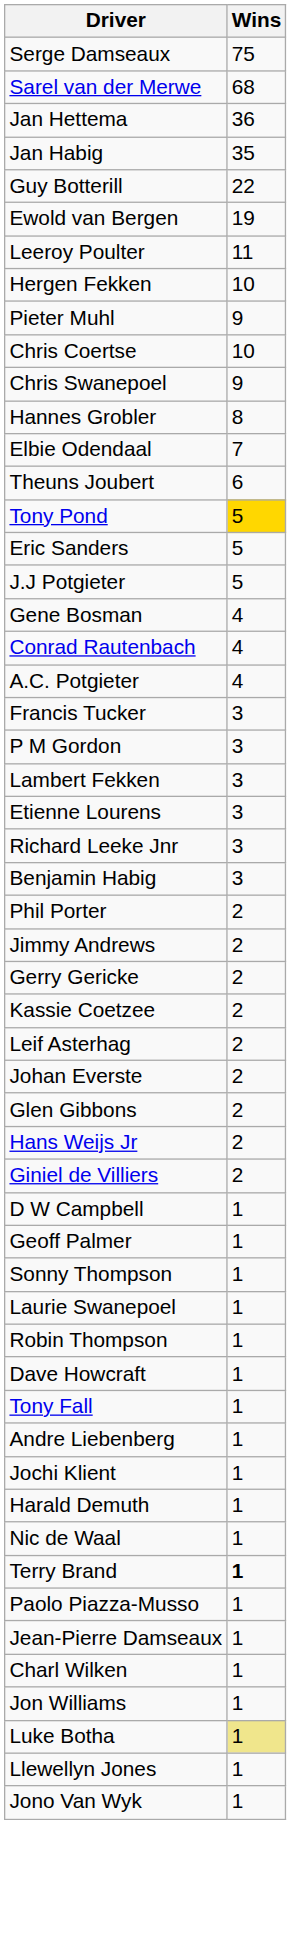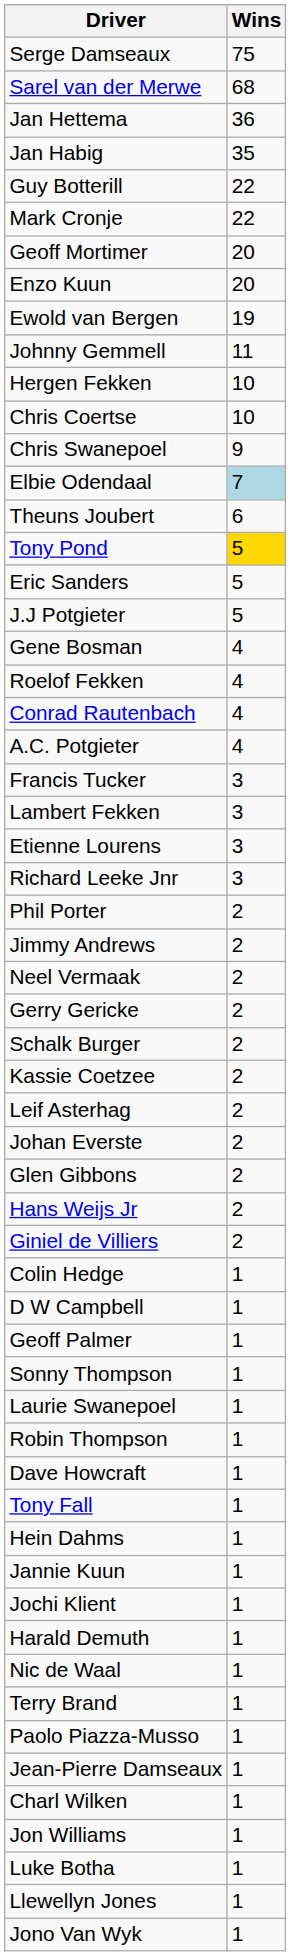 <table class="wikitable sortable">
 <tr>
 <th>Driver</th>
 <th>Wins</th>
 </tr>
 <tr>
 <td>Serge Damseaux</td>
 <td>75</td>
 </tr>
 <tr>
 <td><a href='#'>Sarel van der Merwe</a></td>
 <td>68</td>
 </tr>
 <tr>
 <td>Jan Hettema</td>
 <td>36</td>
 </tr>
 <tr>
 <td>Jan Habig</td>
 <td>35</td>
 </tr>
 <tr>
 <td>Guy Botterill</td>
 <td>22</td>
 </tr>
 <tr>
+<td>Mark Cronje</td>
+<td>22</td>
+</tr>
+<tr>
+<td>Geoff Mortimer</td>
+<td>20</td>
+</tr>
+<tr>
+<td>Enzo Kuun</td>
+<td>20</td>
+</tr>
+<tr>
 <td>Ewold van Bergen</td>
 <td>19</td>
 </tr>
 <tr>
-<td>Leeroy Poulter</td>
+<td>Johnny Gemmell</td>
 <td>11</td>
 </tr>
 <tr>
 <td>Hergen Fekken</td>
 <td>10</td>
-</tr>
-<tr>
-<td>Pieter Muhl</td>
-<td>9</td>
 </tr>
 <tr>
 <td>Chris Coertse</td>
 <td>10</td>
 </tr>
 <tr>
 <td>Chris Swanepoel</td>
 <td>9</td>
 </tr>
 <tr>
-<td>Hannes Grobler</td>
-<td>8</td>
-</tr>
-<tr>
 <td>Elbie Odendaal</td>
-<td>7</td>
+<td style="background: lightblue;">7</td>
 </tr>
 <tr>
 <td>Theuns Joubert</td>
 <td>6</td>
 </tr>
 <tr>
 <td><a href='#'>Tony Pond</a></td>
 <td style="background: gold;">5</td>
 </tr>
 <tr>
 <td>Eric Sanders</td>
 <td>5</td>
 </tr>
 <tr>
 <td>J.J Potgieter</td>
 <td>5</td>
 </tr>
 <tr>
 <td>Gene Bosman</td>
 <td>4</td>
 </tr>
 <tr>
+<td>Roelof Fekken</td>
+<td>4</td>
+</tr>
+<tr>
 <td><a href='#'>Conrad Rautenbach</a></td>
 <td>4</td>
 </tr>
 <tr>
 <td>A.C. Potgieter</td>
 <td>4</td>
 </tr>
 <tr>
 <td>Francis Tucker</td>
-<td>3</td>
-</tr>
-<tr>
-<td>P M Gordon</td>
 <td>3</td>
 </tr>
 <tr>
 <td>Lambert Fekken</td>
 <td>3</td>
 </tr>
 <tr>
 <td>Etienne Lourens</td>
 <td>3</td>
 </tr>
 <tr>
 <td>Richard Leeke Jnr</td>
 <td>3</td>
 </tr>
 <tr>
-<td>Benjamin Habig</td>
-<td>3</td>
-</tr>
-<tr>
 <td>Phil Porter</td>
 <td>2</td>
 </tr>
 <tr>
 <td>Jimmy Andrews</td>
 <td>2</td>
 </tr>
 <tr>
+<td>Neel Vermaak</td>
+<td>2</td>
+</tr>
+<tr>
 <td>Gerry Gericke</td>
+<td>2</td>
+</tr>
+<tr>
+<td>Schalk Burger</td>
 <td>2</td>
 </tr>
 <tr>
 <td>Kassie Coetzee</td>
 <td>2</td>
 </tr>
 <tr>
 <td>Leif Asterhag</td>
 <td>2</td>
 </tr>
 <tr>
 <td>Johan Everste</td>
 <td>2</td>
 </tr>
 <tr>
 <td>Glen Gibbons</td>
 <td>2</td>
 </tr>
 <tr>
 <td><a href='#'>Hans Weijs Jr</a></td>
 <td>2</td>
 </tr>
 <tr>
 <td><a href='#'>Giniel de Villiers</a></td>
 <td>2</td>
+</tr>
+<tr>
+<td>Colin Hedge</td>
+<td>1</td>
 </tr>
 <tr>
 <td>D W Campbell</td>
 <td>1</td>
 </tr>
 <tr>
 <td>Geoff Palmer</td>
 <td>1</td>
 </tr>
 <tr>
 <td>Sonny Thompson</td>
 <td>1</td>
 </tr>
 <tr>
 <td>Laurie Swanepoel</td>
 <td>1</td>
 </tr>
 <tr>
 <td>Robin Thompson</td>
 <td>1</td>
 </tr>
 <tr>
 <td>Dave Howcraft</td>
 <td>1</td>
 </tr>
 <tr>
 <td><a href='#'>Tony Fall</a></td>
 <td>1</td>
 </tr>
 <tr>
-<td>Andre Liebenberg</td>
+<td>Hein Dahms</td>
+<td>1</td>
+</tr>
+<tr>
+<td>Jannie Kuun</td>
 <td>1</td>
 </tr>
 <tr>
 <td>Jochi Klient</td>
 <td>1</td>
 </tr>
 <tr>
 <td>Harald Demuth</td>
 <td>1</td>
 </tr>
 <tr>
 <td>Nic de Waal</td>
 <td>1</td>
 </tr>
 <tr>
 <td>Terry Brand</td>
-<td><strong>1</strong></td>
+<td>1</td>
 </tr>
 <tr>
 <td>Paolo Piazza-Musso</td>
 <td>1</td>
 </tr>
 <tr>
 <td>Jean-Pierre Damseaux</td>
 <td>1</td>
 </tr>
 <tr>
 <td>Charl Wilken</td>
 <td>1</td>
 </tr>
 <tr>
 <td>Jon Williams</td>
 <td>1</td>
 </tr>
 <tr>
 <td>Luke Botha</td>
-<td style="background: khaki;">1</td>
+<td>1</td>
 </tr>
 <tr>
 <td>Llewellyn Jones</td>
 <td>1</td>
 </tr>
 <tr>
 <td>Jono Van Wyk</td>
 <td>1</td>
 </tr>
 </table>
